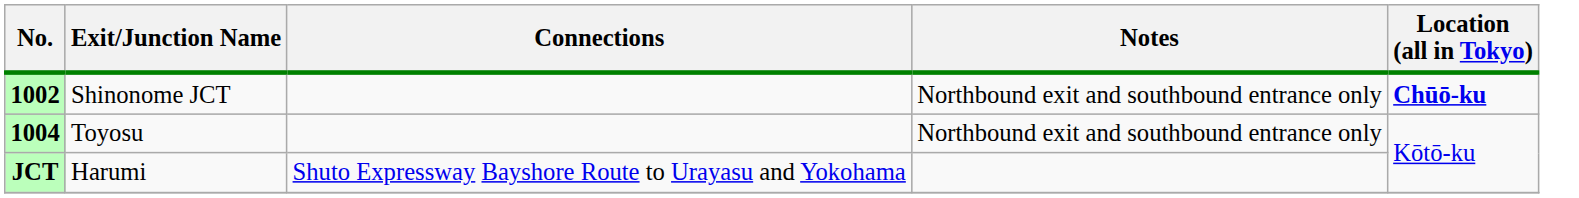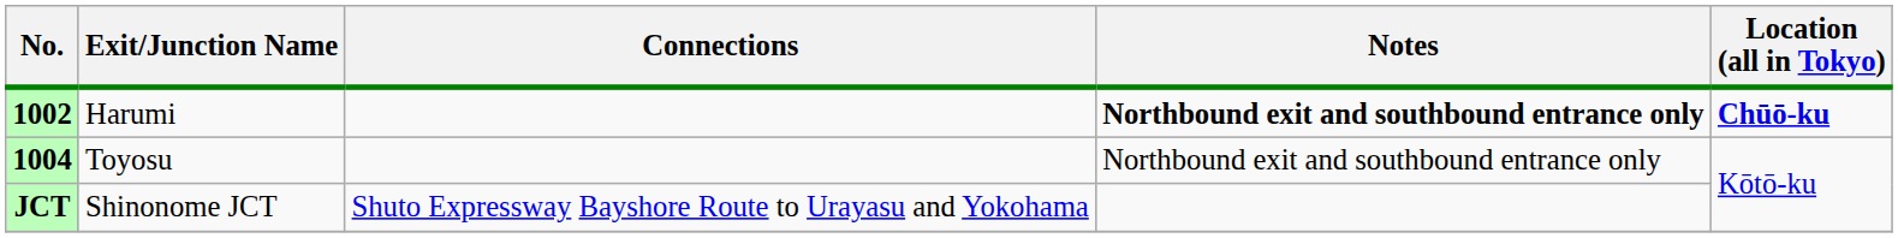 <table table class="wikitable">
 <tr>
 <th style="border-bottom: 3px solid green;">No.</th>
 <th style="border-bottom: 3px solid green;">Exit/Junction Name</th>
 <th style="border-bottom: 3px solid green;">Connections</th>
 <th style="border-bottom: 3px solid green;">Notes</th>
 <th style="border-bottom: 3px solid green;">Location<br>(all in <a href='#'>Tokyo</a>)</th>
 </tr>
 <tr>
 <th style="background-color: #BFB;">1002</th>
-<td>Shinonome JCT</td>
+<td>Harumi</td>
 <td></td>
-<td>Northbound exit and southbound entrance only</td>
+<td><strong>Northbound exit and southbound entrance only</strong></td>
 <td><strong><a href='#'>Chūō-ku</a></strong></td>
 </tr>
 <tr>
 <th style="background-color: #BFB;">1004</th>
 <td>Toyosu</td>
 <td></td>
 <td>Northbound exit and southbound entrance only</td>
 <td rowspan="2"><a href='#'>Kōtō-ku</a></td>
 </tr>
 <tr>
 <th style="background-color: #BFB;">JCT</th>
-<td>Harumi</td>
+<td>Shinonome JCT</td>
 <td> <a href='#'>Shuto Expressway</a> <a href='#'>Bayshore Route</a> to <a href='#'>Urayasu</a> and <a href='#'>Yokohama</a></td>
 <td></td>
 </tr>
 <tr>
 </tr>
 </table>
